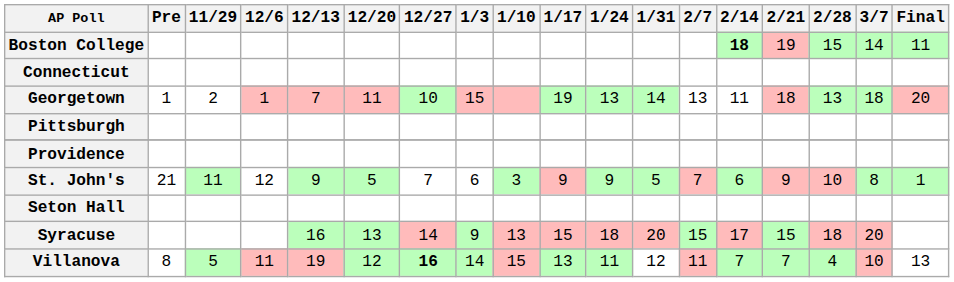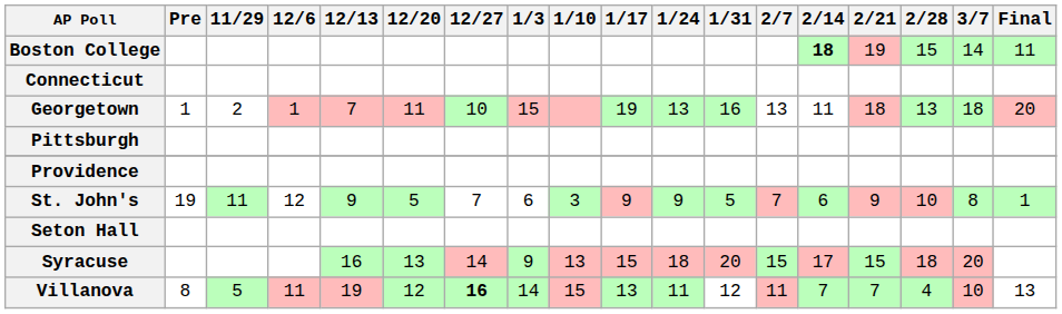 <table class="wikitable" style="white-space:nowrap;font-size:90%;">
 <tr>
 <th><small>AP Poll</small></th>
 <th>Pre</th>
 <th>11/29</th>
 <th>12/6</th>
 <th>12/13</th>
 <th>12/20</th>
 <th>12/27</th>
 <th>1/3</th>
 <th>1/10</th>
 <th>1/17</th>
 <th>1/24</th>
 <th>1/31</th>
 <th>2/7</th>
 <th>2/14</th>
 <th>2/21</th>
 <th>2/28</th>
 <th>3/7</th>
 <th>Final</th>
 </tr>
 <tr style="text-align:center;">
 <th style="text-align:left;">Boston College</th>
 <td style="background:#fff;"></td>
 <td style="background:#fff;"></td>
 <td style="background:#fff;"></td>
 <td style="background:#fff;"></td>
 <td style="background:#fff;"></td>
 <td style="background:#fff;"></td>
 <td style="background:#fff;"></td>
 <td style="background:#fff;"></td>
 <td style="background:#fff;"></td>
 <td style="background:#fff;"></td>
 <td style="background:#fff;"></td>
 <td style="background:#fff;"></td>
 <td style="background:#bfb;"><strong>18</strong></td>
 <td style="background:#fbb;">19</td>
 <td style="background:#bfb;">15</td>
 <td style="background:#bfb;">14</td>
 <td style="background:#bfb;">11</td>
 </tr>
 <tr style="text-align:center;">
 <th>Connecticut</th>
 <td style="background:#fff;"></td>
 <td style="background:#fff;"></td>
 <td style="background:#fff;"></td>
 <td style="background:#fff;"></td>
 <td style="background:#fff;"></td>
 <td style="background:#fff;"></td>
 <td style="background:#fff;"></td>
 <td style="background:#fff;"></td>
 <td style="background:#fff;"></td>
 <td style="background:#fff;"></td>
 <td style="background:#fff;"></td>
 <td style="background:#fff;"></td>
 <td style="background:#fff;"></td>
 <td style="background:#fff;"></td>
 <td style="background:#fff;"></td>
 <td style="background:#fff;"></td>
 <td style="background:#fff;"></td>
 </tr>
 <tr style="text-align:center;">
 <th>Georgetown</th>
 <td style="background:#fff;">1</td>
 <td style="background:#fff;">2</td>
 <td style="background:#fbb;">1</td>
 <td style="background:#fbb;">7</td>
 <td style="background:#fbb;">11</td>
 <td style="background:#bfb;">10</td>
 <td style="background:#fbb;">15</td>
 <td style="background:#fbb;"></td>
 <td style="background:#bfb;">19</td>
 <td style="background:#bfb;">13</td>
-<td style="background:#bfb;">14</td>
+<td style="background:#bfb;">16</td>
 <td style="background:#fff;">13</td>
 <td style="background:#fff;">11</td>
 <td style="background:#fbb;">18</td>
 <td style="background:#bfb;">13</td>
 <td style="background:#bfb;">18</td>
 <td style="background:#fbb;">20</td>
 </tr>
 <tr style="text-align:center;">
 <th>Pittsburgh</th>
 <td style="background:#fff;"></td>
 <td style="background:#fff;"></td>
 <td style="background:#fff;"></td>
 <td style="background:#fff;"></td>
 <td style="background:#fff;"></td>
 <td style="background:#fff;"></td>
 <td style="background:#fff;"></td>
 <td style="background:#fff;"></td>
 <td style="background:#fff;"></td>
 <td style="background:#fff;"></td>
 <td style="background:#fff;"></td>
 <td style="background:#fff;"></td>
 <td style="background:#fff;"></td>
 <td style="background:#fff;"></td>
 <td style="background:#fff;"></td>
 <td style="background:#fff;"></td>
 <td style="background:#fff;"></td>
 </tr>
 <tr style="text-align:center;">
 </tr>
 <tr style="text-align:center;">
 <th>Providence</th>
 <td style="background:#fff;"></td>
 <td style="background:#fff;"></td>
 <td style="background:#fff;"></td>
 <td style="background:#fff;"></td>
 <td style="background:#fff;"></td>
 <td style="background:#fff;"></td>
 <td style="background:#fff;"></td>
 <td style="background:#fff;"></td>
 <td style="background:#fff;"></td>
 <td style="background:#fff;"></td>
 <td style="background:#fff;"></td>
 <td style="background:#fff;"></td>
 <td style="background:#fff;"></td>
 <td style="background:#fff;"></td>
 <td style="background:#fff;"></td>
 <td style="background:#fff;"></td>
 <td style="background:#fff;"></td>
 </tr>
 <tr style="text-align:center;">
 <th>St. John's</th>
-<td style="background:#fff;">21</td>
+<td style="background:#fff;">19</td>
 <td style="background:#bfb;">11</td>
 <td style="background:#fff;">12</td>
 <td style="background:#bfb;">9</td>
 <td style="background:#bfb;">5</td>
 <td style="background:#fff;">7</td>
 <td style="background:#fff;">6</td>
 <td style="background:#bfb;">3</td>
 <td style="background:#fbb;">9</td>
 <td style="background:#bfb;">9</td>
 <td style="background:#bfb;">5</td>
 <td style="background:#fbb;">7</td>
 <td style="background:#bfb;">6</td>
 <td style="background:#fbb;">9</td>
 <td style="background:#fbb;">10</td>
 <td style="background:#bfb;">8</td>
 <td style="background:#bfb;">1</td>
 </tr>
 <tr style="text-align:center;">
 <th>Seton Hall</th>
 <td style="background:#fff;"></td>
 <td style="background:#fff;"></td>
 <td style="background:#fff;"></td>
 <td style="background:#fff;"></td>
 <td style="background:#fff;"></td>
 <td style="background:#fff;"></td>
 <td style="background:#fff;"></td>
 <td style="background:#fff;"></td>
 <td style="background:#fff;"></td>
 <td style="background:#fff;"></td>
 <td style="background:#fff;"></td>
 <td style="background:#fff;"></td>
 <td style="background:#fff;"></td>
 <td style="background:#fff;"></td>
 <td style="background:#fff;"></td>
 <td style="background:#fff;"></td>
 <td style="background:#fff;"></td>
 </tr>
 <tr style="text-align:center;">
 <th>Syracuse</th>
 <td style="background:#fff;"></td>
 <td style="background:#fff;"></td>
 <td style="background:#fff;"></td>
 <td style="background:#bfb;">16</td>
 <td style="background:#bfb;">13</td>
 <td style="background:#fbb;">14</td>
 <td style="background:#bfb;">9</td>
 <td style="background:#fbb;">13</td>
 <td style="background:#fbb;">15</td>
 <td style="background:#fbb;">18</td>
 <td style="background:#fbb;">20</td>
 <td style="background:#bfb;">15</td>
 <td style="background:#fbb;">17</td>
 <td style="background:#bfb;">15</td>
 <td style="background:#fbb;">18</td>
 <td style="background:#fbb;">20</td>
 <td style="background:#fff;"></td>
 </tr>
 <tr style="text-align:center;">
 <th>Villanova</th>
 <td style="background:#fff;">8</td>
 <td style="background:#bfb;">5</td>
 <td style="background:#fbb;">11</td>
 <td style="background:#fbb;">19</td>
 <td style="background:#bfb;">12</td>
 <td style="background:#bfb;"><strong>16</strong></td>
 <td style="background:#bfb;">14</td>
 <td style="background:#fbb;">15</td>
 <td style="background:#bfb;">13</td>
 <td style="background:#bfb;">11</td>
 <td style="background:#fff;">12</td>
 <td style="background:#fbb;">11</td>
 <td style="background:#bfb;">7</td>
 <td style="background:#bfb;">7</td>
 <td style="background:#bfb;">4</td>
 <td style="background:#fbb;">10</td>
 <td style="background:#fff;">13</td>
 </tr>
 </table>
